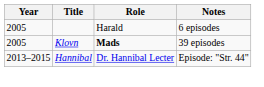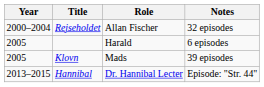 <table class="wikitable sortable">
 <tr>
 <th>Year</th>
 <th>Title</th>
 <th>Role</th>
 <th class="unsortable">Notes</th>
+</tr>
+<tr>
+<td>2000–2004</td>
+<td><em><a href='#'>Rejseholdet</a></em></td>
+<td>Allan Fischer</td>
+<td>32 episodes</td>
 </tr>
 <tr>
 <td>2005</td>
 <td><em></em></td>
 <td>Harald</td>
 <td>6 episodes</td>
 </tr>
 <tr>
 <td>2005</td>
 <td><em><a href='#'>Klovn</a></em></td>
-<td><strong>Mads</strong></td>
+<td>Mads</td>
 <td>39 episodes</td>
 </tr>
 <tr>
 <td>2013–2015</td>
 <td><em><a href='#'>Hannibal</a></em></td>
 <td><a href='#'>Dr. Hannibal Lecter</a></td>
 <td>Episode: "Str. 44"</td>
 </tr>
 </table>
